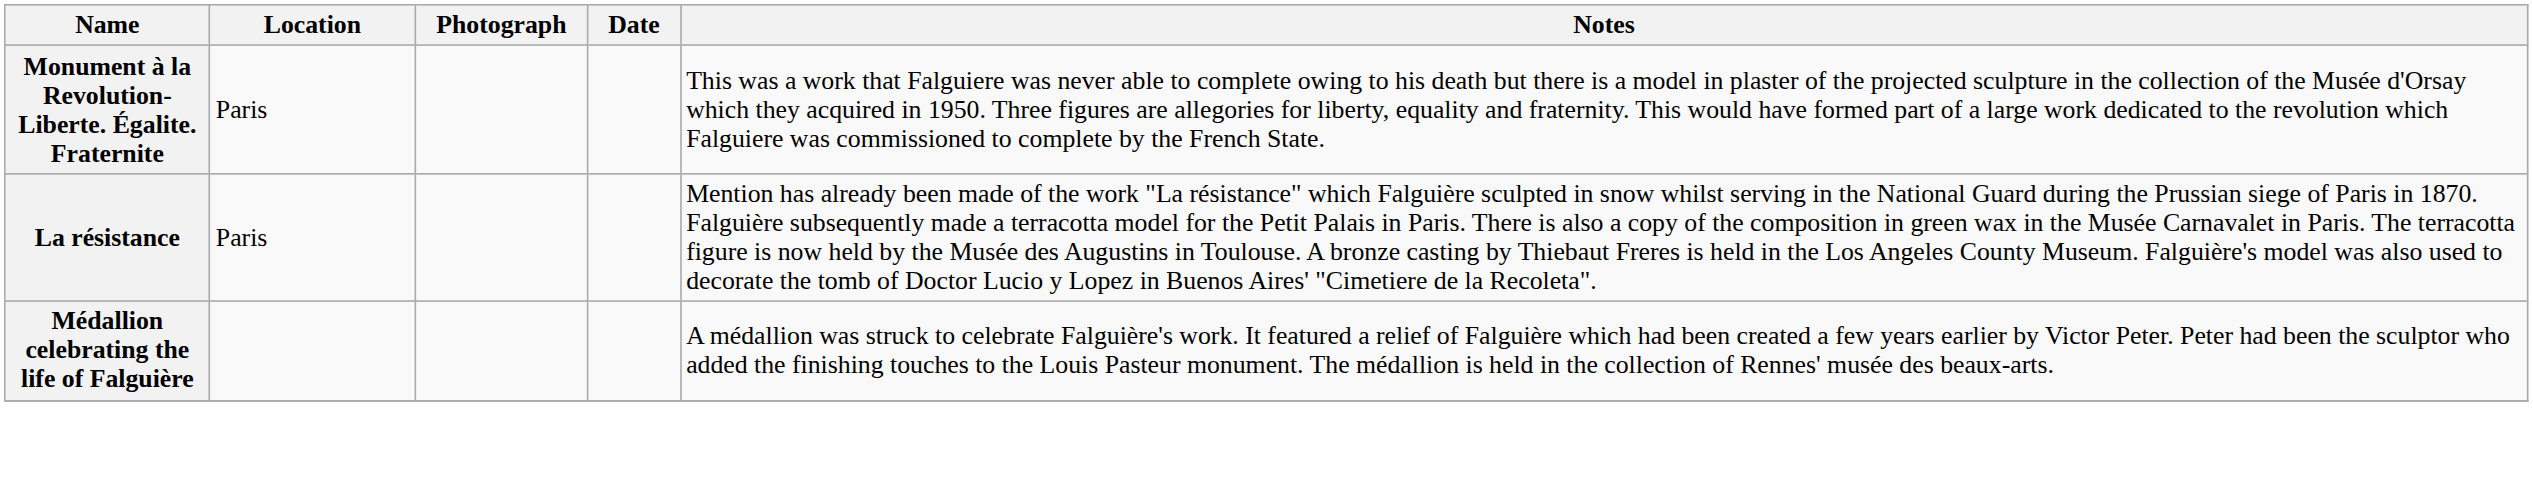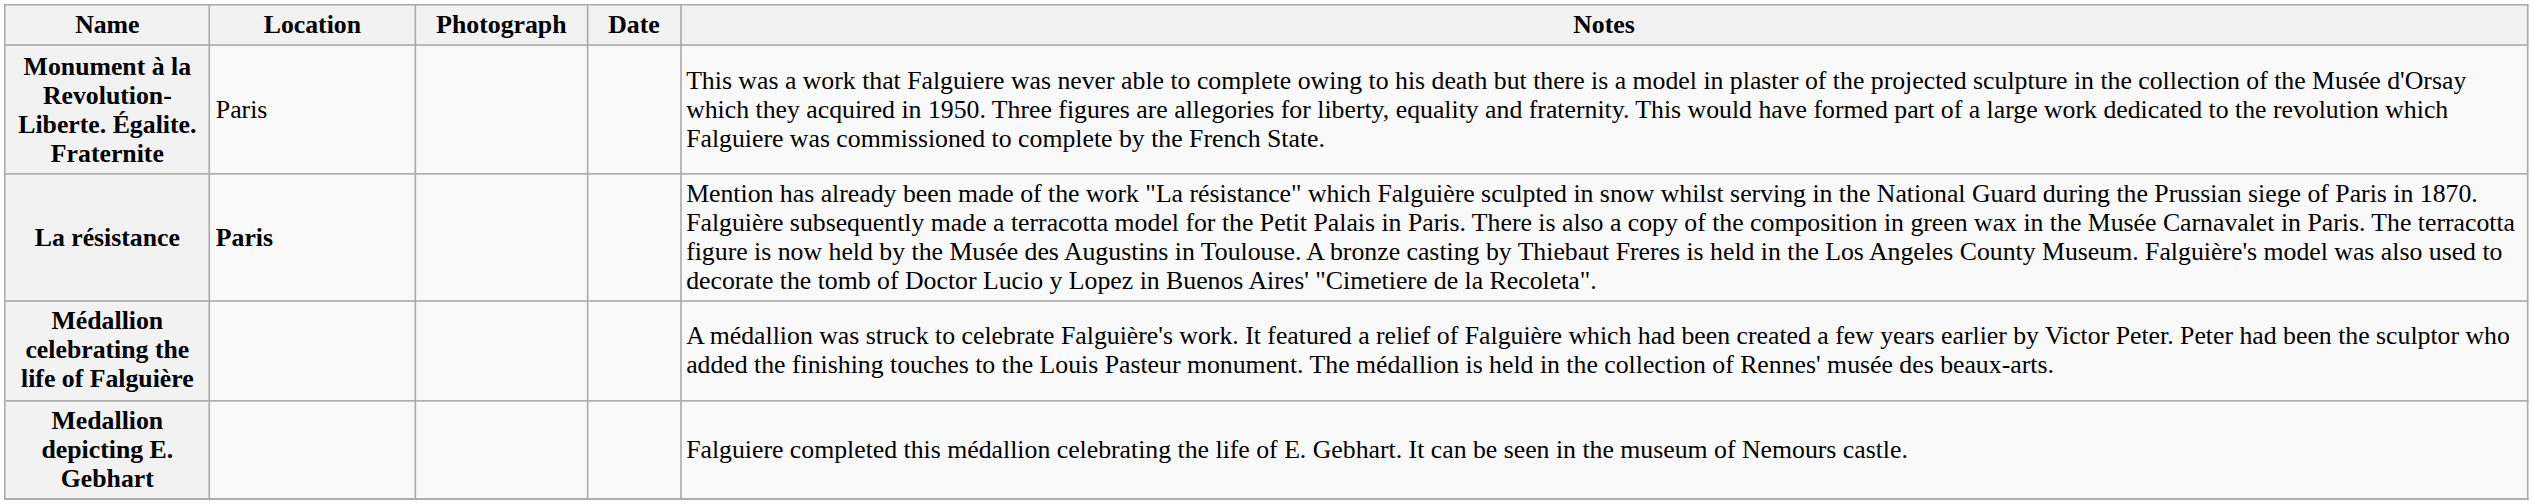 <table class="wikitable sortable plainrowheaders">
 <tr>
 <th scope="col" style="width:120px">Name</th>
 <th scope="col" style="width:120px">Location</th>
 <th scope="col" style="width:100px" class="unsortable">Photograph</th>
 <th scope="col" style="width:50px">Date</th>
 <th scope="col" class="unsortable">Notes</th>
 </tr>
 <tr>
 <th scope="row">Monument à la Revolution-Liberte. Égalite. Fraternite</th>
 <td>Paris</td>
 <td></td>
 <td align="center"></td>
 <td>This was a work that Falguiere was never able to complete owing to his death but there is a model in plaster of the projected sculpture in the collection of the Musée d'Orsay which they acquired in 1950. Three figures are allegories for liberty, equality and fraternity.  This would have formed part of a large work dedicated to the revolution which Falguiere was commissioned to complete by the French State.</td>
 </tr>
 <tr>
 <th scope="row">La résistance</th>
-<td>Paris</td>
+<td><strong>Paris</strong></td>
 <td></td>
 <td align="center"></td>
 <td>Mention has already been made of the work "La résistance" which Falguière sculpted in snow whilst serving in the National Guard during the Prussian siege of Paris in 1870. Falguière subsequently made a terracotta model for the Petit Palais in Paris. There is also a copy of the composition in green wax in the Musée Carnavalet in Paris.  The terracotta figure is now held by the Musée des Augustins in Toulouse.  A bronze casting by Thiebaut Freres is held in the Los Angeles County Museum. Falguière's model was also used to decorate the tomb of Doctor Lucio y Lopez in Buenos Aires' "Cimetiere de la Recoleta".</td>
 </tr>
 <tr>
 <th scope="row">Médallion celebrating the life of Falguière</th>
 <td></td>
 <td></td>
 <td align="center"></td>
 <td>A médallion was struck to celebrate Falguière's work. It featured a relief of Falguière which had been created a few years earlier by Victor Peter. Peter had been the sculptor who added the finishing touches to the Louis Pasteur monument. The médallion is held in the collection of Rennes' musée des beaux-arts.</td>
 </tr>
 <tr>
+<th scope="row">Medallion depicting E. Gebhart</th>
+<td></td>
+<td></td>
+<td align="center"></td>
+<td>Falguiere completed this médallion celebrating the life of E. Gebhart. It can be seen in the museum of Nemours castle.</td>
+</tr>
+<tr>
 </tr>
 </table>
